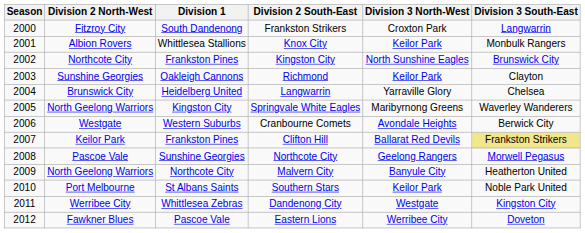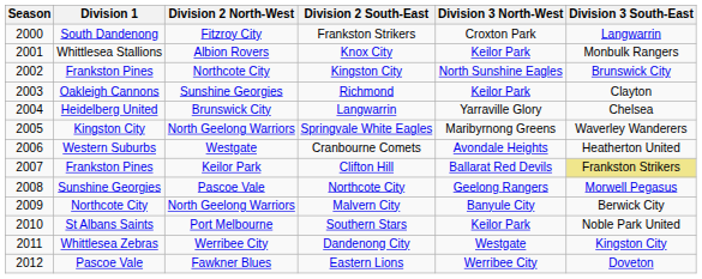 <table class="wikitable" style="text-align: center">
 <tr>
 <th>Season</th>
+<th>Division 1</th>
 <th>Division 2 North-West</th>
-<th>Division 1</th>
 <th>Division 2 South-East</th>
 <th>Division 3 North-West</th>
 <th>Division 3 South-East</th>
 </tr>
 <tr>
 <td>2000</td>
+<td><a href='#'>South Dandenong</a></td>
 <td><a href='#'>Fitzroy City</a></td>
-<td><a href='#'>South Dandenong</a></td>
 <td>Frankston Strikers</td>
 <td>Croxton Park</td>
 <td><a href='#'>Langwarrin</a></td>
 </tr>
 <tr>
 <td>2001</td>
+<td>Whittlesea Stallions</td>
 <td><a href='#'>Albion Rovers</a></td>
-<td>Whittlesea Stallions</td>
 <td><a href='#'>Knox City</a></td>
 <td><a href='#'>Keilor Park</a></td>
 <td>Monbulk Rangers</td>
 </tr>
 <tr>
 <td>2002</td>
+<td><a href='#'>Frankston Pines</a></td>
 <td><a href='#'>Northcote City</a></td>
-<td><a href='#'>Frankston Pines</a></td>
 <td><a href='#'>Kingston City</a></td>
 <td><a href='#'>North Sunshine Eagles</a></td>
 <td><a href='#'>Brunswick City</a></td>
 </tr>
 <tr>
 <td>2003</td>
+<td><a href='#'>Oakleigh Cannons</a></td>
 <td><a href='#'>Sunshine Georgies</a></td>
-<td><a href='#'>Oakleigh Cannons</a></td>
 <td><a href='#'>Richmond</a></td>
 <td><a href='#'>Keilor Park</a></td>
 <td>Clayton</td>
 </tr>
 <tr>
 <td>2004</td>
+<td><a href='#'>Heidelberg United</a></td>
 <td><a href='#'>Brunswick City</a></td>
-<td><a href='#'>Heidelberg United</a></td>
 <td><a href='#'>Langwarrin</a></td>
 <td>Yarraville Glory</td>
 <td>Chelsea</td>
 </tr>
 <tr>
 <td>2005</td>
+<td><a href='#'>Kingston City</a></td>
 <td><a href='#'>North Geelong Warriors</a></td>
-<td><a href='#'>Kingston City</a></td>
 <td><a href='#'>Springvale White Eagles</a></td>
 <td>Maribyrnong Greens</td>
 <td>Waverley Wanderers</td>
 </tr>
 <tr>
 <td>2006</td>
+<td><a href='#'>Western Suburbs</a></td>
 <td><a href='#'>Westgate</a></td>
-<td><a href='#'>Western Suburbs</a></td>
 <td>Cranbourne Comets</td>
 <td><a href='#'>Avondale Heights</a></td>
-<td>Berwick City</td>
+<td>Heatherton United</td>
 </tr>
 <tr>
 <td>2007</td>
+<td><a href='#'>Frankston Pines</a></td>
 <td><a href='#'>Keilor Park</a></td>
-<td><a href='#'>Frankston Pines</a></td>
 <td><a href='#'>Clifton Hill</a></td>
 <td><a href='#'>Ballarat Red Devils</a></td>
 <td style="background: khaki;">Frankston Strikers</td>
 </tr>
 <tr>
 <td>2008</td>
+<td><a href='#'>Sunshine Georgies</a></td>
 <td><a href='#'>Pascoe Vale</a></td>
-<td><a href='#'>Sunshine Georgies</a></td>
 <td><a href='#'>Northcote City</a></td>
 <td><a href='#'>Geelong Rangers</a></td>
 <td><a href='#'>Morwell Pegasus</a></td>
 </tr>
 <tr>
 <td>2009</td>
+<td><a href='#'>Northcote City</a></td>
 <td><a href='#'>North Geelong Warriors</a></td>
-<td><a href='#'>Northcote City</a></td>
 <td><a href='#'>Malvern City</a></td>
 <td><a href='#'>Banyule City</a></td>
-<td>Heatherton United</td>
+<td>Berwick City</td>
 </tr>
 <tr>
 <td>2010</td>
+<td><a href='#'>St Albans Saints</a></td>
 <td><a href='#'>Port Melbourne</a></td>
-<td><a href='#'>St Albans Saints</a></td>
 <td><a href='#'>Southern Stars</a></td>
 <td><a href='#'>Keilor Park</a></td>
 <td>Noble Park United</td>
 </tr>
 <tr>
 <td>2011</td>
+<td><a href='#'>Whittlesea Zebras</a></td>
 <td><a href='#'>Werribee City</a></td>
-<td><a href='#'>Whittlesea Zebras</a></td>
 <td><a href='#'>Dandenong City</a></td>
 <td><a href='#'>Westgate</a></td>
 <td><a href='#'>Kingston City</a></td>
 </tr>
 <tr>
 <td>2012</td>
+<td><a href='#'>Pascoe Vale</a></td>
 <td><a href='#'>Fawkner Blues</a></td>
-<td><a href='#'>Pascoe Vale</a></td>
 <td><a href='#'>Eastern Lions</a></td>
 <td><a href='#'>Werribee City</a></td>
 <td><a href='#'>Doveton</a></td>
 </tr>
 </table>
